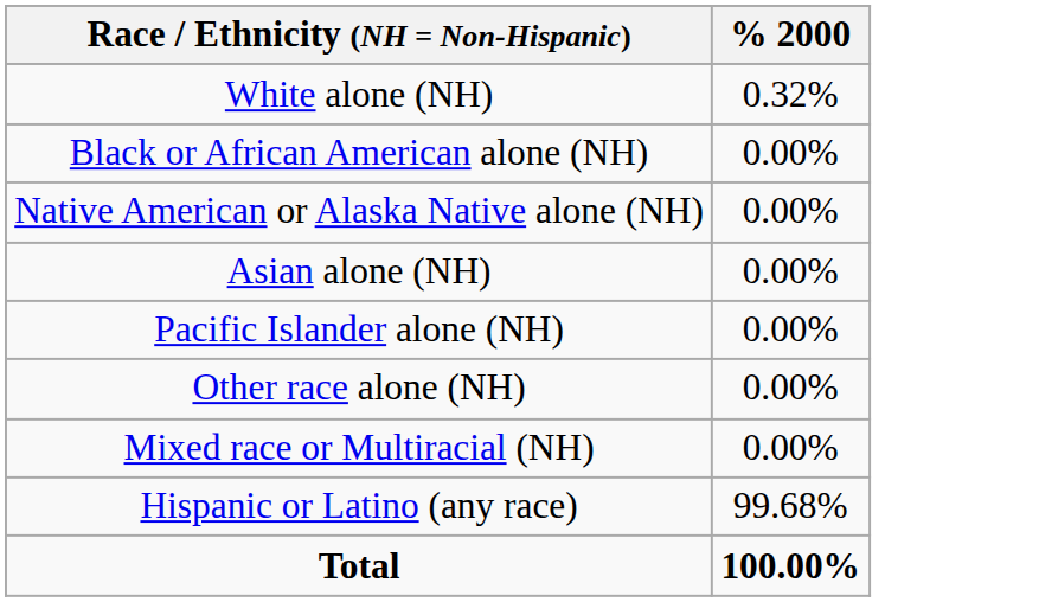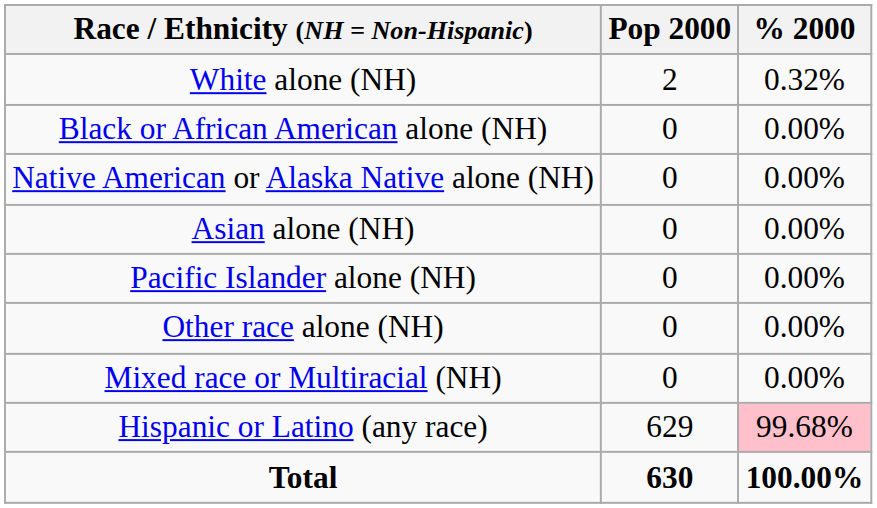 <table class="wikitable" style="text-align:center;">
 <tr>
 <th>Race / Ethnicity <small>(<em>NH = Non-Hispanic</em>)</small></th>
+<th>Pop 2000</th>
 <th>% 2000</th>
 </tr>
 <tr>
 <td><a href='#'>White</a> alone (NH)</td>
+<td>2</td>
 <td>0.32%</td>
 </tr>
 <tr>
 <td><a href='#'>Black or African American</a> alone (NH)</td>
+<td>0</td>
 <td>0.00%</td>
 </tr>
 <tr>
 <td><a href='#'>Native American</a> or <a href='#'>Alaska Native</a> alone (NH)</td>
+<td>0</td>
 <td>0.00%</td>
 </tr>
 <tr>
 <td><a href='#'>Asian</a> alone (NH)</td>
+<td>0</td>
 <td>0.00%</td>
 </tr>
 <tr>
 <td><a href='#'>Pacific Islander</a> alone (NH)</td>
+<td>0</td>
 <td>0.00%</td>
 </tr>
 <tr>
 <td><a href='#'>Other race</a> alone (NH)</td>
+<td>0</td>
 <td>0.00%</td>
 </tr>
 <tr>
 <td><a href='#'>Mixed race or Multiracial</a> (NH)</td>
+<td>0</td>
 <td>0.00%</td>
 </tr>
 <tr>
 <td><a href='#'>Hispanic or Latino</a> (any race)</td>
-<td>99.68%</td>
+<td>629</td>
+<td style="background: pink;">99.68%</td>
 </tr>
 <tr>
 <td><strong>Total</strong></td>
+<td><strong>630</strong></td>
 <td><strong>100.00%</strong></td>
 </tr>
 </table>
